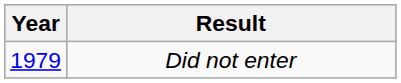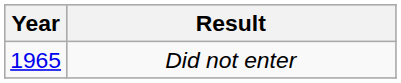 <table class="wikitable" style="text-align: center; font-size:90%">
 <tr>
 <th>Year</th>
 <th style="width:200px">Result</th>
 </tr>
 <tr>
-<td> <a href='#'>1979</a></td>
+<td> <a href='#'>1965</a></td>
 <td><em>Did not enter</em></td>
 </tr>
 </table>
